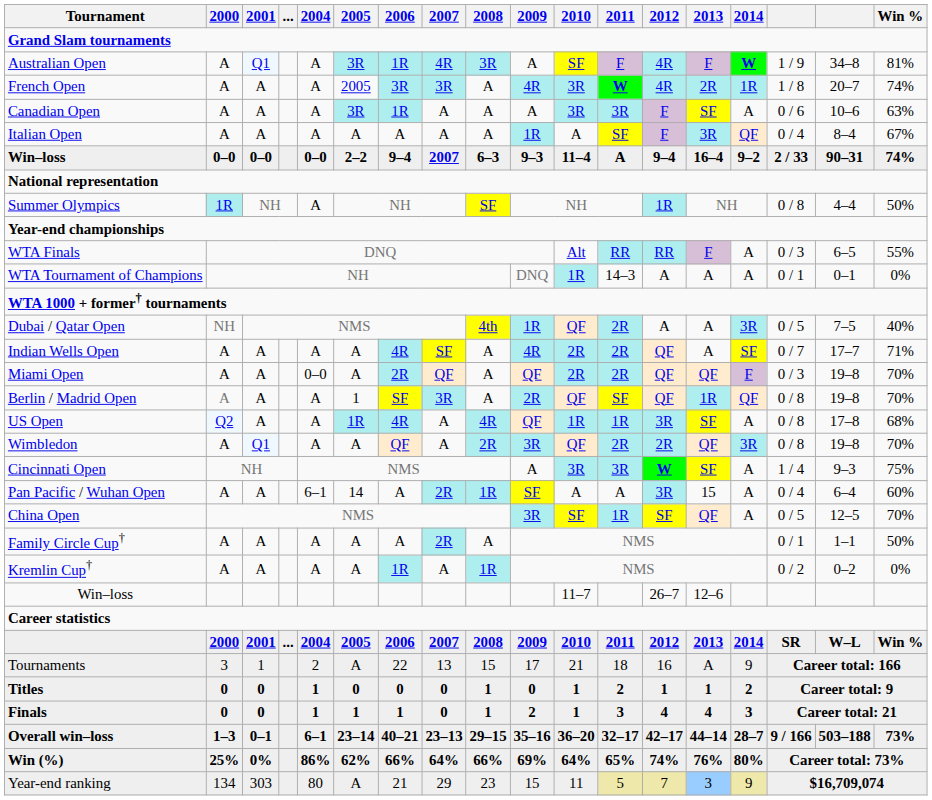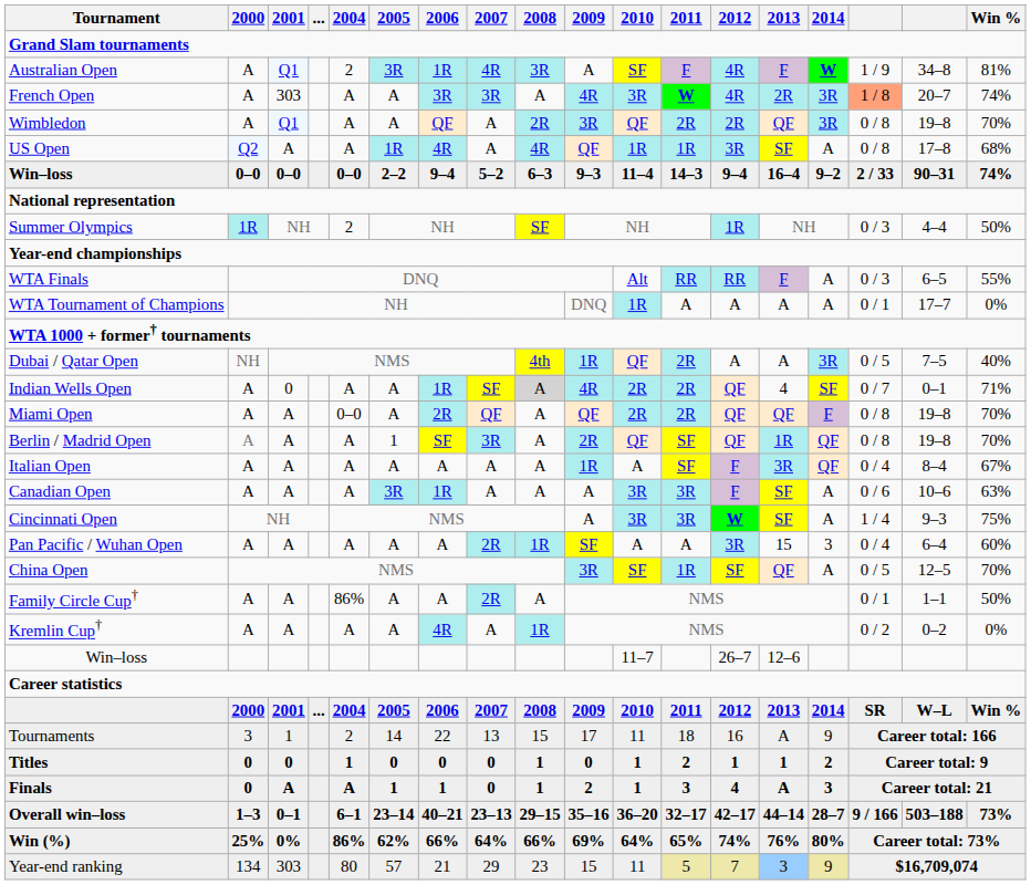 <table class="wikitable nowrap" style="text-align:center">
 <tr>
 <th>Tournament</th>
 <th><a href='#'>2000</a></th>
 <th><a href='#'>2001</a></th>
 <th>...</th>
 <th><a href='#'>2004</a></th>
 <th><a href='#'>2005</a></th>
 <th><a href='#'>2006</a></th>
 <th><a href='#'>2007</a></th>
 <th><a href='#'>2008</a></th>
 <th><a href='#'>2009</a></th>
 <th><a href='#'>2010</a></th>
 <th><a href='#'>2011</a></th>
 <th><a href='#'>2012</a></th>
 <th><a href='#'>2013</a></th>
 <th><a href='#'>2014</a></th>
 <th></th>
 <th></th>
 <th>Win %</th>
 </tr>
 <tr>
 <td colspan="18" style="text-align:left;"><strong><a href='#'>Grand Slam tournaments</a></strong></td>
 </tr>
 <tr>
 <td align="left"><a href='#'>Australian Open</a></td>
 <td>A</td>
 <td bgcolor=f0f8ff><a href='#'>Q1</a></td>
 <td></td>
-<td>A</td>
+<td>2</td>
 <td bgcolor="afeeee"><a href='#'>3R</a></td>
 <td bgcolor="afeeee"><a href='#'>1R</a></td>
 <td bgcolor="afeeee"><a href='#'>4R</a></td>
 <td bgcolor="afeeee"><a href='#'>3R</a></td>
 <td>A</td>
 <td style="background:yellow;"><a href='#'>SF</a></td>
 <td style="background:thistle;"><a href='#'>F</a></td>
 <td bgcolor="afeeee"><a href='#'>4R</a></td>
 <td style="background:thistle;"><a href='#'>F</a></td>
 <td bgcolor="lime"><a href='#'><strong>W</strong></a></td>
 <td>1 / 9</td>
 <td>34–8</td>
 <td>81%</td>
 </tr>
 <tr>
 <td align="left"><a href='#'>French Open</a></td>
 <td>A</td>
-<td>A</td>
+<td>303</td>
 <td></td>
 <td>A</td>
-<td><a href='#'>2005</a></td>
+<td>A</td>
 <td bgcolor="afeeee"><a href='#'>3R</a></td>
 <td bgcolor="afeeee"><a href='#'>3R</a></td>
 <td>A</td>
 <td bgcolor="afeeee"><a href='#'>4R</a></td>
 <td bgcolor="afeeee"><a href='#'>3R</a></td>
 <td bgcolor="lime"><a href='#'><strong>W</strong></a></td>
 <td bgcolor="afeeee"><a href='#'>4R</a></td>
 <td bgcolor="afeeee"><a href='#'>2R</a></td>
-<td bgcolor="afeeee"><a href='#'>1R</a></td>
-<td>1 / 8</td>
+<td bgcolor="afeeee"><a href='#'>3R</a></td>
+<td style="background: lightsalmon;">1 / 8</td>
 <td>20–7</td>
 <td>74%</td>
 </tr>
 <tr>
-<td align="left"><a href='#'>Canadian Open</a></td>
+<td align="left"><a href='#'>Wimbledon</a></td>
 <td>A</td>
+<td bgcolor=f0f8ff><a href='#'>Q1</a></td>
+<td></td>
+<td>A</td>
+<td>A</td>
+<td bgcolor="ffebcd"><a href='#'>QF</a></td>
+<td>A</td>
+<td bgcolor="afeeee"><a href='#'>2R</a></td>
+<td bgcolor="afeeee"><a href='#'>3R</a></td>
+<td bgcolor="ffebcd"><a href='#'>QF</a></td>
+<td bgcolor="afeeee"><a href='#'>2R</a></td>
+<td bgcolor="afeeee"><a href='#'>2R</a></td>
+<td bgcolor="ffebcd"><a href='#'>QF</a></td>
+<td bgcolor="afeeee"><a href='#'>3R</a></td>
+<td>0 / 8</td>
+<td>19–8</td>
+<td>70%</td>
+</tr>
+<tr>
+<td align="left"><a href='#'>US Open</a></td>
+<td bgcolor=f0f8ff><a href='#'>Q2</a></td>
 <td>A</td>
 <td></td>
 <td>A</td>
+<td bgcolor="afeeee"><a href='#'>1R</a></td>
+<td bgcolor="afeeee"><a href='#'>4R</a></td>
+<td>A</td>
+<td bgcolor="afeeee"><a href='#'>4R</a></td>
+<td bgcolor="ffebcd"><a href='#'>QF</a></td>
+<td bgcolor="afeeee"><a href='#'>1R</a></td>
+<td bgcolor="afeeee"><a href='#'>1R</a></td>
 <td bgcolor="afeeee"><a href='#'>3R</a></td>
-<td bgcolor="afeeee"><a href='#'>1R</a></td>
-<td>A</td>
-<td>A</td>
-<td>A</td>
-<td bgcolor="afeeee"><a href='#'>3R</a></td>
-<td bgcolor="afeeee"><a href='#'>3R</a></td>
-<td style="background:thistle;"><a href='#'>F</a></td>
 <td style="background:yellow;"><a href='#'>SF</a></td>
 <td>A</td>
-<td>0 / 6</td>
-<td>10–6</td>
-<td>63%</td>
-</tr>
-<tr>
-<td align="left"><a href='#'>Italian Open</a></td>
-<td>A</td>
-<td>A</td>
-<td></td>
-<td>A</td>
-<td>A</td>
-<td>A</td>
-<td>A</td>
-<td>A</td>
-<td bgcolor="afeeee"><a href='#'>1R</a></td>
-<td>A</td>
-<td style="background:yellow;"><a href='#'>SF</a></td>
-<td style="background:thistle;"><a href='#'>F</a></td>
-<td bgcolor="afeeee"><a href='#'>3R</a></td>
-<td bgcolor="ffebcd"><a href='#'>QF</a></td>
-<td>0 / 4</td>
-<td>8–4</td>
-<td>67%</td>
+<td>0 / 8</td>
+<td>17–8</td>
+<td>68%</td>
 </tr>
 <tr style="background:#efefef; font-weight:bold;">
 <td style="text-align:left">Win–loss</td>
 <td>0–0</td>
 <td>0–0</td>
 <td></td>
 <td>0–0</td>
 <td>2–2</td>
 <td>9–4</td>
-<td><a href='#'>2007</a></td>
+<td>5–2</td>
 <td>6–3</td>
 <td>9–3</td>
 <td>11–4</td>
-<td>A</td>
+<td>14–3</td>
 <td>9–4</td>
 <td>16–4</td>
 <td>9–2</td>
 <td>2 / 33</td>
 <td>90–31</td>
 <td>74%</td>
 </tr>
 <tr>
 <td colspan="18" style="text-align:left;"><strong>National representation</strong></td>
 </tr>
 <tr>
 <td align="left"><a href='#'>Summer Olympics</a></td>
 <td bgcolor="afeeee"><a href='#'>1R</a></td>
 <td colspan="2" style="color:#767676">NH</td>
-<td>A</td>
+<td>2</td>
 <td colspan="3" style="color:#767676">NH</td>
 <td style="background:yellow;"><a href='#'>SF</a></td>
 <td colspan="3" style="color:#767676">NH</td>
 <td bgcolor="afeeee"><a href='#'>1R</a></td>
 <td colspan="2" style="color:#767676">NH</td>
-<td>0 / 8</td>
+<td>0 / 3</td>
 <td>4–4</td>
 <td>50%</td>
 </tr>
 <tr>
 <td colspan="18" style="text-align:left;"><strong>Year-end championships</strong></td>
 </tr>
 <tr>
 <td align="left"><a href='#'>WTA Finals</a></td>
 <td colspan="9" style=color:#767676>DNQ</td>
 <td><a href='#'>Alt</a></td>
 <td bgcolor="afeeee"><a href='#'>RR</a></td>
 <td bgcolor="afeeee"><a href='#'>RR</a></td>
 <td style="background:thistle;"><a href='#'>F</a></td>
 <td>A</td>
 <td>0 / 3</td>
 <td>6–5</td>
 <td>55%</td>
 </tr>
 <tr>
 <td align=left><a href='#'>WTA Tournament of Champions</a></td>
 <td colspan="8" style=color:#767676>NH</td>
 <td style=color:#767676>DNQ</td>
 <td bgcolor=afeeee><a href='#'>1R</a></td>
-<td>14–3</td>
+<td>A</td>
 <td>A</td>
 <td>A</td>
 <td>A</td>
 <td>0 / 1</td>
-<td>0–1</td>
+<td>17–7</td>
 <td>0%</td>
 </tr>
 <tr>
 <td colspan="18" style="text-align:left;"><strong><a href='#'>WTA 1000</a> + former<sup>†</sup> tournaments</strong></td>
 </tr>
 <tr>
 <td align="left"><a href='#'>Dubai</a> / <a href='#'>Qatar Open</a></td>
 <td style="color:#767676">NH</td>
 <td colspan="6" style="color:#767676">NMS</td>
 <td style="background:yellow;"><a href='#'>4th</a></td>
 <td bgcolor="afeeee"><a href='#'>1R</a></td>
 <td bgcolor="ffebcd"><a href='#'>QF</a></td>
 <td bgcolor="afeeee"><a href='#'>2R</a></td>
 <td>A</td>
 <td>A</td>
 <td bgcolor="afeeee"><a href='#'>3R</a></td>
 <td>0 / 5</td>
 <td>7–5</td>
 <td>40%</td>
 </tr>
 <tr>
 <td align="left"><a href='#'>Indian Wells Open</a></td>
 <td>A</td>
-<td>A</td>
+<td>0</td>
 <td></td>
 <td>A</td>
 <td>A</td>
-<td bgcolor="afeeee"><a href='#'>4R</a></td>
+<td bgcolor="afeeee"><a href='#'>1R</a></td>
 <td style="background:yellow;"><a href='#'>SF</a></td>
-<td>A</td>
+<td style="background: lightgrey;">A</td>
 <td bgcolor="afeeee"><a href='#'>4R</a></td>
 <td bgcolor="afeeee"><a href='#'>2R</a></td>
 <td bgcolor="afeeee"><a href='#'>2R</a></td>
 <td bgcolor="ffebcd"><a href='#'>QF</a></td>
-<td>A</td>
+<td>4</td>
 <td style="background:yellow;"><a href='#'>SF</a></td>
 <td>0 / 7</td>
-<td>17–7</td>
+<td>0–1</td>
 <td>71%</td>
 </tr>
 <tr>
 <td align="left"><a href='#'>Miami Open</a></td>
 <td>A</td>
 <td>A</td>
 <td></td>
 <td>0–0</td>
 <td>A</td>
 <td bgcolor="afeeee"><a href='#'>2R</a></td>
 <td bgcolor="ffebcd"><a href='#'>QF</a></td>
 <td>A</td>
 <td bgcolor="ffebcd"><a href='#'>QF</a></td>
 <td bgcolor="afeeee"><a href='#'>2R</a></td>
 <td bgcolor="afeeee"><a href='#'>2R</a></td>
 <td bgcolor="ffebcd"><a href='#'>QF</a></td>
 <td bgcolor="ffebcd"><a href='#'>QF</a></td>
 <td style="background:thistle;"><a href='#'>F</a></td>
-<td>0 / 3</td>
+<td>0 / 8</td>
 <td>19–8</td>
 <td>70%</td>
 </tr>
 <tr>
 <td align="left"><a href='#'>Berlin</a> / <a href='#'>Madrid Open</a></td>
 <td style="color:#767676">A</td>
 <td>A</td>
 <td></td>
 <td>A</td>
 <td>1</td>
 <td style="background:yellow;"><a href='#'>SF</a></td>
 <td bgcolor="afeeee"><a href='#'>3R</a></td>
 <td>A</td>
 <td bgcolor="afeeee"><a href='#'>2R</a></td>
 <td bgcolor="ffebcd"><a href='#'>QF</a></td>
 <td style="background:yellow;"><a href='#'>SF</a></td>
 <td bgcolor="ffebcd"><a href='#'>QF</a></td>
 <td bgcolor="afeeee"><a href='#'>1R</a></td>
 <td bgcolor="ffebcd"><a href='#'>QF</a></td>
 <td>0 / 8</td>
 <td>19–8</td>
 <td>70%</td>
 </tr>
 <tr>
-<td align="left"><a href='#'>US Open</a></td>
-<td bgcolor=f0f8ff><a href='#'>Q2</a></td>
+<td align="left"><a href='#'>Italian Open</a></td>
+<td>A</td>
 <td>A</td>
 <td></td>
 <td>A</td>
+<td>A</td>
+<td>A</td>
+<td>A</td>
+<td>A</td>
 <td bgcolor="afeeee"><a href='#'>1R</a></td>
-<td bgcolor="afeeee"><a href='#'>4R</a></td>
 <td>A</td>
-<td bgcolor="afeeee"><a href='#'>4R</a></td>
+<td style="background:yellow;"><a href='#'>SF</a></td>
+<td style="background:thistle;"><a href='#'>F</a></td>
+<td bgcolor="afeeee"><a href='#'>3R</a></td>
 <td bgcolor="ffebcd"><a href='#'>QF</a></td>
+<td>0 / 4</td>
+<td>8–4</td>
+<td>67%</td>
+</tr>
+<tr>
+<td align="left"><a href='#'>Canadian Open</a></td>
+<td>A</td>
+<td>A</td>
+<td></td>
+<td>A</td>
+<td bgcolor="afeeee"><a href='#'>3R</a></td>
 <td bgcolor="afeeee"><a href='#'>1R</a></td>
-<td bgcolor="afeeee"><a href='#'>1R</a></td>
+<td>A</td>
+<td>A</td>
+<td>A</td>
 <td bgcolor="afeeee"><a href='#'>3R</a></td>
+<td bgcolor="afeeee"><a href='#'>3R</a></td>
+<td style="background:thistle;"><a href='#'>F</a></td>
 <td style="background:yellow;"><a href='#'>SF</a></td>
 <td>A</td>
-<td>0 / 8</td>
-<td>17–8</td>
-<td>68%</td>
-</tr>
-<tr>
-<td align="left"><a href='#'>Wimbledon</a></td>
-<td>A</td>
-<td bgcolor=f0f8ff><a href='#'>Q1</a></td>
-<td></td>
-<td>A</td>
-<td>A</td>
-<td bgcolor="ffebcd"><a href='#'>QF</a></td>
-<td>A</td>
-<td bgcolor="afeeee"><a href='#'>2R</a></td>
-<td bgcolor="afeeee"><a href='#'>3R</a></td>
-<td bgcolor="ffebcd"><a href='#'>QF</a></td>
-<td bgcolor="afeeee"><a href='#'>2R</a></td>
-<td bgcolor="afeeee"><a href='#'>2R</a></td>
-<td bgcolor="ffebcd"><a href='#'>QF</a></td>
-<td bgcolor="afeeee"><a href='#'>3R</a></td>
-<td>0 / 8</td>
-<td>19–8</td>
-<td>70%</td>
+<td>0 / 6</td>
+<td>10–6</td>
+<td>63%</td>
 </tr>
 <tr>
 <td align="left"><a href='#'>Cincinnati Open</a></td>
 <td colspan="3" style="color:#767676">NH</td>
 <td colspan="5" style="color:#767676">NMS</td>
 <td>A</td>
 <td bgcolor="afeeee"><a href='#'>3R</a></td>
 <td bgcolor="afeeee"><a href='#'>3R</a></td>
 <td bgcolor="lime"><strong><a href='#'>W</a></strong></td>
 <td style="background:yellow;"><a href='#'>SF</a></td>
 <td>A</td>
 <td>1 / 4</td>
 <td>9–3</td>
 <td>75%</td>
 </tr>
 <tr>
 <td align="left"><a href='#'>Pan Pacific</a> / <a href='#'>Wuhan Open</a></td>
 <td>A</td>
 <td>A</td>
 <td></td>
-<td>6–1</td>
-<td>14</td>
+<td>A</td>
+<td>A</td>
 <td>A</td>
 <td bgcolor="afeeee"><a href='#'>2R</a></td>
 <td bgcolor="afeeee"><a href='#'>1R</a></td>
 <td style="background:yellow;"><a href='#'>SF</a></td>
 <td>A</td>
 <td>A</td>
 <td bgcolor="afeeee"><a href='#'>3R</a></td>
 <td>15</td>
-<td>A</td>
+<td>3</td>
 <td>0 / 4</td>
 <td>6–4</td>
 <td>60%</td>
 </tr>
 <tr>
 <td align="left"><a href='#'>China Open</a></td>
 <td colspan="8" style="color:#767676">NMS</td>
 <td bgcolor="afeeee"><a href='#'>3R</a></td>
 <td style="background:yellow;"><a href='#'>SF</a></td>
 <td bgcolor="afeeee"><a href='#'>1R</a></td>
 <td style="background:yellow;"><a href='#'>SF</a></td>
 <td bgcolor="ffebcd"><a href='#'>QF</a></td>
 <td>A</td>
 <td>0 / 5</td>
 <td>12–5</td>
 <td>70%</td>
 </tr>
 <tr>
 <td align="left"><a href='#'>Family Circle Cup</a><sup>†</sup></td>
 <td>A</td>
 <td>A</td>
 <td></td>
-<td>A</td>
+<td>86%</td>
 <td>A</td>
 <td>A</td>
 <td bgcolor="afeeee"><a href='#'>2R</a></td>
 <td>A</td>
 <td colspan="6" style="color:#767676">NMS</td>
 <td>0 / 1</td>
 <td>1–1</td>
 <td>50%</td>
 </tr>
 <tr>
 <td align="left"><a href='#'>Kremlin Cup</a><sup>†</sup></td>
 <td>A</td>
 <td>A</td>
 <td></td>
 <td>A</td>
 <td>A</td>
-<td bgcolor="afeeee"><a href='#'>1R</a></td>
+<td bgcolor="afeeee"><a href='#'>4R</a></td>
 <td>A</td>
 <td bgcolor="afeeee"><a href='#'>1R</a></td>
 <td colspan="6" style="color:#767676">NMS</td>
 <td>0 / 2</td>
 <td>0–2</td>
 <td>0%</td>
 </tr>
 <tr>
 <td>Win–loss</td>
 <td></td>
 <td></td>
 <td></td>
 <td></td>
 <td></td>
 <td></td>
 <td></td>
 <td></td>
 <td></td>
 <td>11–7<br></td>
 <td></td>
 <td>26–7<br></td>
 <td>12–6<br></td>
 <td></td>
 <td></td>
 <td></td>
 <td></td>
 </tr>
 <tr>
 <td colspan="18" style="text-align:left;"><strong>Career statistics</strong></td>
 </tr>
 <tr style="background:#efefef; font-weight:bold;">
 <td></td>
 <td><a href='#'>2000</a></td>
 <td><a href='#'>2001</a></td>
 <td>...</td>
 <td><a href='#'>2004</a></td>
 <td><a href='#'>2005</a></td>
 <td><a href='#'>2006</a></td>
 <td><a href='#'>2007</a></td>
 <td><a href='#'>2008</a></td>
 <td><a href='#'>2009</a></td>
 <td><a href='#'>2010</a></td>
 <td><a href='#'>2011</a></td>
 <td><a href='#'>2012</a></td>
 <td><a href='#'>2013</a></td>
 <td><a href='#'>2014</a></td>
 <td>SR</td>
 <td>W–L</td>
 <td>Win %</td>
 </tr>
 <tr style="background:#efefef;">
 <td align="left">Tournaments</td>
 <td>3</td>
 <td>1</td>
 <td></td>
 <td>2</td>
-<td>A</td>
+<td>14</td>
 <td>22</td>
 <td>13</td>
 <td>15</td>
 <td>17</td>
-<td>21</td>
+<td>11</td>
 <td>18</td>
 <td>16</td>
 <td>A</td>
 <td>9</td>
 <td colspan="3"><strong>Career total: 166</strong></td>
 </tr>
 <tr style="background:#efefef; font-weight:bold;">
 <td style="text-align:left">Titles</td>
 <td>0</td>
 <td>0</td>
 <td></td>
 <td>1</td>
 <td>0</td>
 <td>0</td>
 <td>0</td>
 <td>1</td>
 <td>0</td>
 <td>1</td>
 <td>2</td>
 <td>1</td>
 <td>1</td>
 <td>2</td>
 <td colspan="3"><strong>Career total:</strong> 9</td>
 </tr>
 <tr style="background:#efefef; font-weight:bold;">
 <td style="text-align:left">Finals</td>
 <td>0</td>
-<td>0</td>
+<td>A</td>
 <td></td>
-<td>1</td>
+<td>A</td>
 <td>1</td>
 <td>1</td>
 <td>0</td>
 <td>1</td>
 <td>2</td>
 <td>1</td>
 <td>3</td>
 <td>4</td>
-<td>4</td>
+<td>A</td>
 <td>3</td>
 <td colspan="3"><strong>Career total:</strong> 21</td>
 </tr>
 <tr style="background:#efefef; font-weight:bold;">
 <td style="text-align:left">Overall win–loss</td>
 <td>1–3</td>
 <td>0–1</td>
 <td></td>
 <td>6–1</td>
 <td>23–14</td>
 <td>40–21</td>
 <td>23–13</td>
 <td>29–15</td>
 <td>35–16</td>
 <td>36–20</td>
 <td>32–17</td>
 <td>42–17</td>
 <td>44–14</td>
 <td>28–7</td>
 <td>9 / 166</td>
 <td>503–188</td>
 <td>73%</td>
 </tr>
 <tr style="background:#efefef; font-weight:bold;">
 <td style="text-align:left">Win (%)</td>
 <td>25%</td>
 <td>0%</td>
 <td></td>
 <td>86%</td>
 <td>62%</td>
 <td>66%</td>
 <td>64%</td>
 <td>66%</td>
 <td>69%</td>
 <td>64%</td>
 <td>65%</td>
 <td>74%</td>
 <td>76%</td>
 <td>80%</td>
 <td colspan="3">Career total: 73%</td>
 </tr>
 <tr bgcolor=efefef>
 <td align="left">Year-end ranking</td>
 <td>134</td>
 <td>303</td>
 <td></td>
 <td>80</td>
-<td>A</td>
+<td>57</td>
 <td>21</td>
 <td>29</td>
 <td>23</td>
 <td>15</td>
 <td>11</td>
 <td bgcolor="eee8AA">5</td>
 <td bgcolor="eee8AA">7</td>
 <td style="background:#9cf;">3</td>
 <td bgcolor="eee8AA">9</td>
 <td colspan="3"><strong>$16,709,074</strong></td>
 </tr>
 </table>
